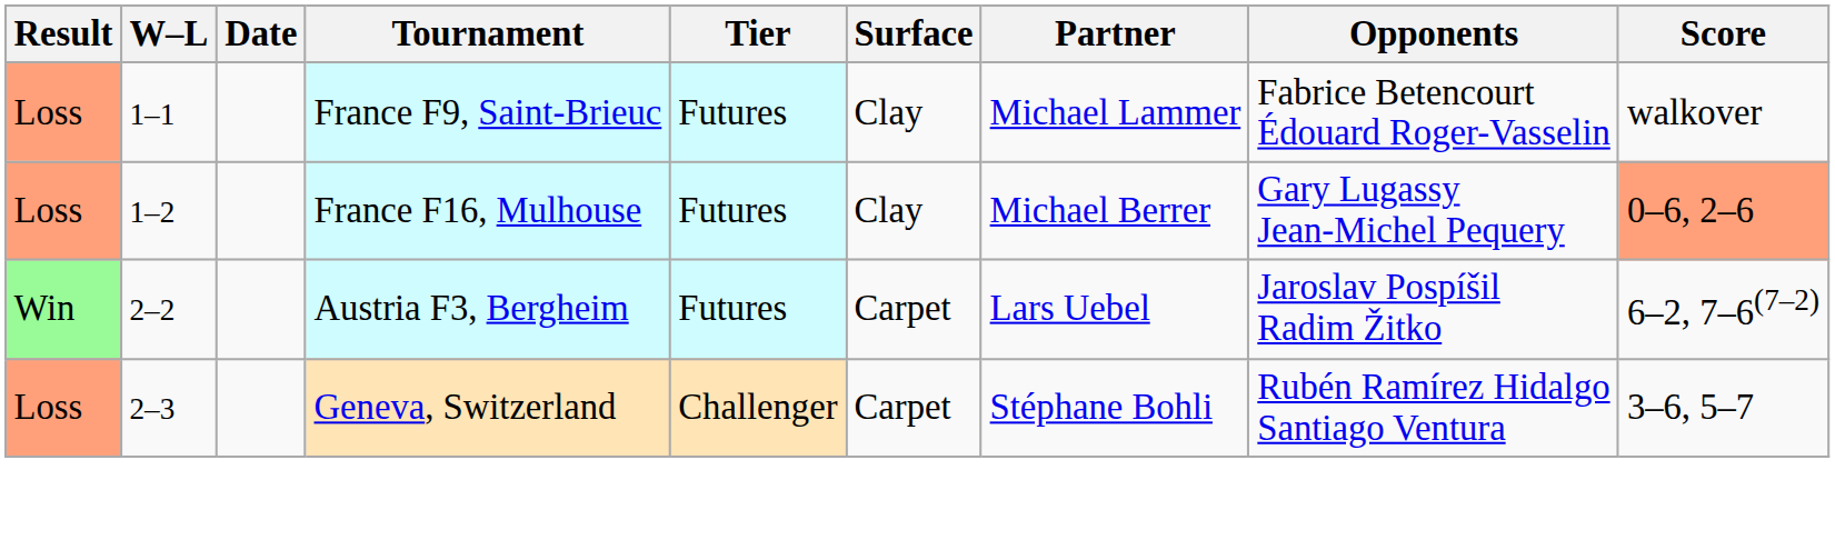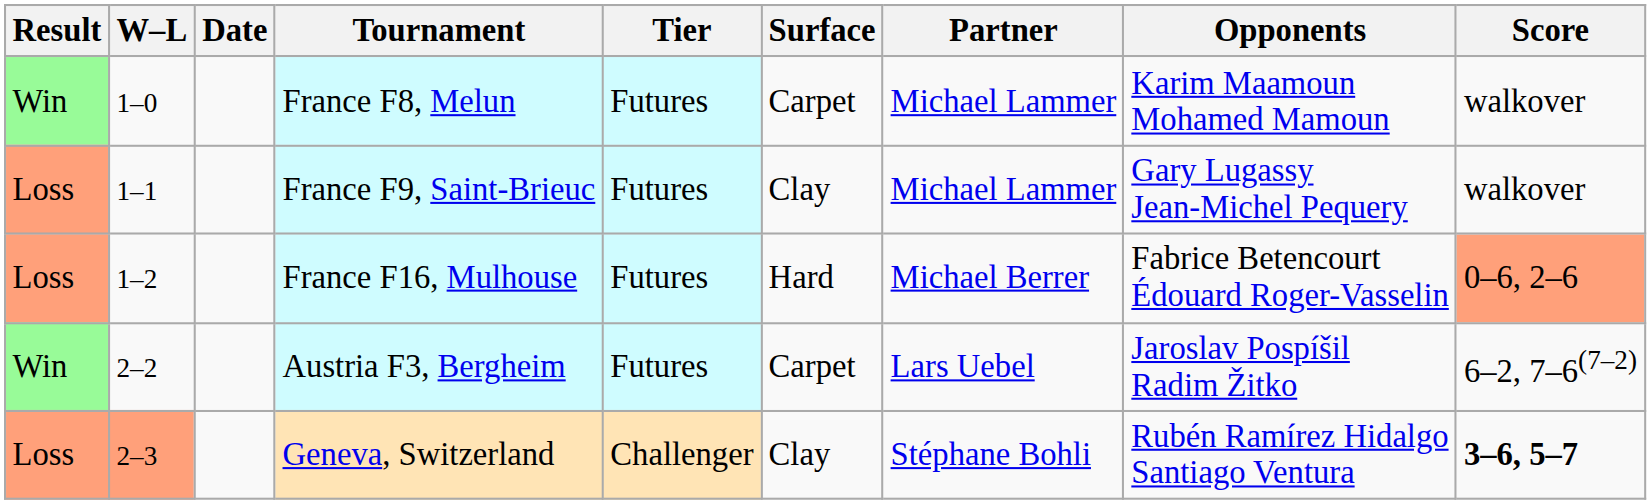 <table class="sortable wikitable">
 <tr>
 <th>Result</th>
 <th class="unsortable">W–L</th>
 <th>Date</th>
 <th>Tournament</th>
 <th>Tier</th>
 <th>Surface</th>
 <th>Partner</th>
 <th>Opponents</th>
 <th class="unsortable">Score</th>
 </tr>
 <tr>
+<td bgcolor=98FB98>Win</td>
+<td><small>1–0</small></td>
+<td></td>
+<td style="background:#cffcff;">France F8, <a href='#'>Melun</a></td>
+<td style="background:#cffcff;">Futures</td>
+<td>Carpet</td>
+<td> <a href='#'>Michael Lammer</a></td>
+<td> <a href='#'>Karim Maamoun</a> <br>  <a href='#'>Mohamed Mamoun</a></td>
+<td>walkover</td>
+</tr>
+<tr>
 <td bgcolor=FFA07A>Loss</td>
 <td><small>1–1</small></td>
 <td></td>
 <td style="background:#cffcff;">France F9, <a href='#'>Saint-Brieuc</a></td>
 <td style="background:#cffcff;">Futures</td>
 <td>Clay</td>
 <td> <a href='#'>Michael Lammer</a></td>
-<td> Fabrice Betencourt <br>  <a href='#'>Édouard Roger-Vasselin</a></td>
+<td> <a href='#'>Gary Lugassy</a> <br>  <a href='#'>Jean-Michel Pequery</a></td>
 <td>walkover</td>
 </tr>
 <tr>
 <td bgcolor=FFA07A>Loss</td>
 <td><small>1–2</small></td>
 <td></td>
 <td style="background:#cffcff;">France F16, <a href='#'>Mulhouse</a></td>
 <td style="background:#cffcff;">Futures</td>
-<td>Clay</td>
+<td>Hard</td>
 <td> <a href='#'>Michael Berrer</a></td>
-<td> <a href='#'>Gary Lugassy</a> <br>  <a href='#'>Jean-Michel Pequery</a></td>
+<td> Fabrice Betencourt <br>  <a href='#'>Édouard Roger-Vasselin</a></td>
 <td style="background: lightsalmon;">0–6, 2–6</td>
 </tr>
 <tr>
 <td bgcolor=98FB98>Win</td>
 <td><small>2–2</small></td>
 <td></td>
 <td style="background:#cffcff;">Austria F3, <a href='#'>Bergheim</a></td>
 <td style="background:#cffcff;">Futures</td>
 <td>Carpet</td>
 <td> <a href='#'>Lars Uebel</a></td>
 <td> <a href='#'>Jaroslav Pospíšil</a> <br>  <a href='#'>Radim Žitko</a></td>
 <td>6–2, 7–6<sup>(7–2)</sup></td>
 </tr>
 <tr>
 <td bgcolor=FFA07A>Loss</td>
-<td><small>2–3</small></td>
+<td style="background: lightsalmon;"><small>2–3</small></td>
 <td></td>
 <td style="background:moccasin;"><a href='#'>Geneva</a>, Switzerland</td>
 <td style="background:moccasin;">Challenger</td>
-<td>Carpet</td>
+<td>Clay</td>
 <td> <a href='#'>Stéphane Bohli</a></td>
 <td> <a href='#'>Rubén Ramírez Hidalgo</a> <br>  <a href='#'>Santiago Ventura</a></td>
-<td>3–6, 5–7</td>
+<td><strong>3–6, 5–7</strong></td>
 </tr>
 </table>
